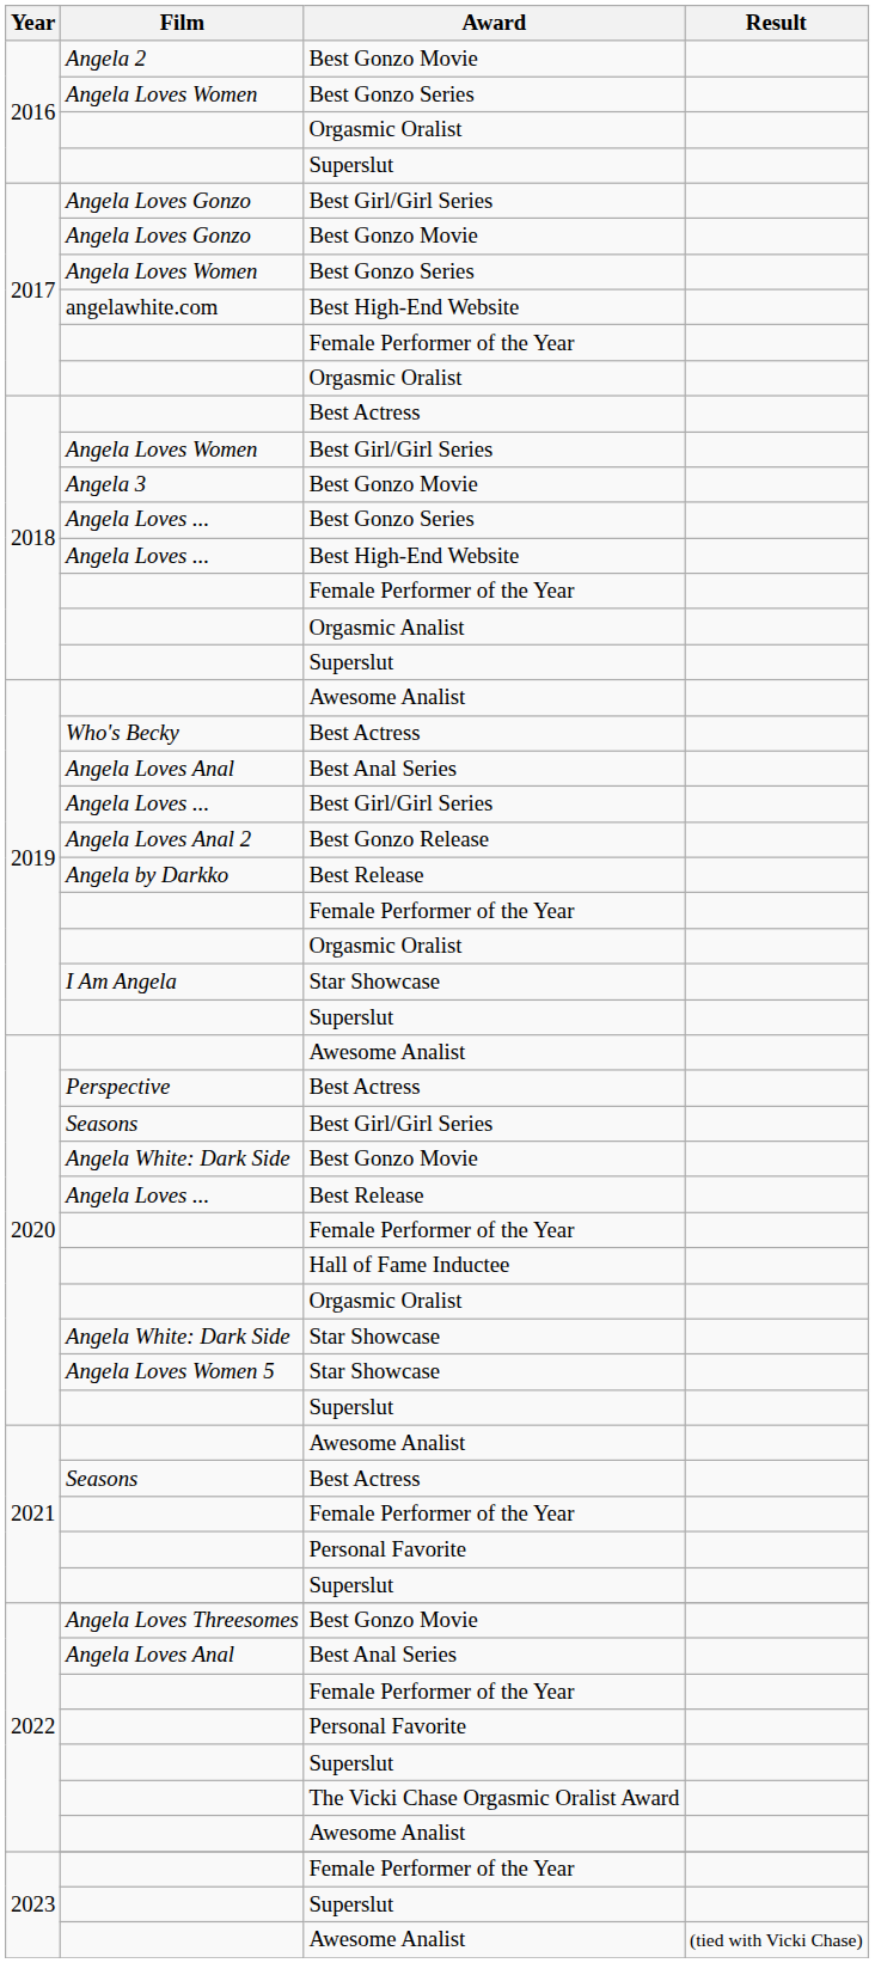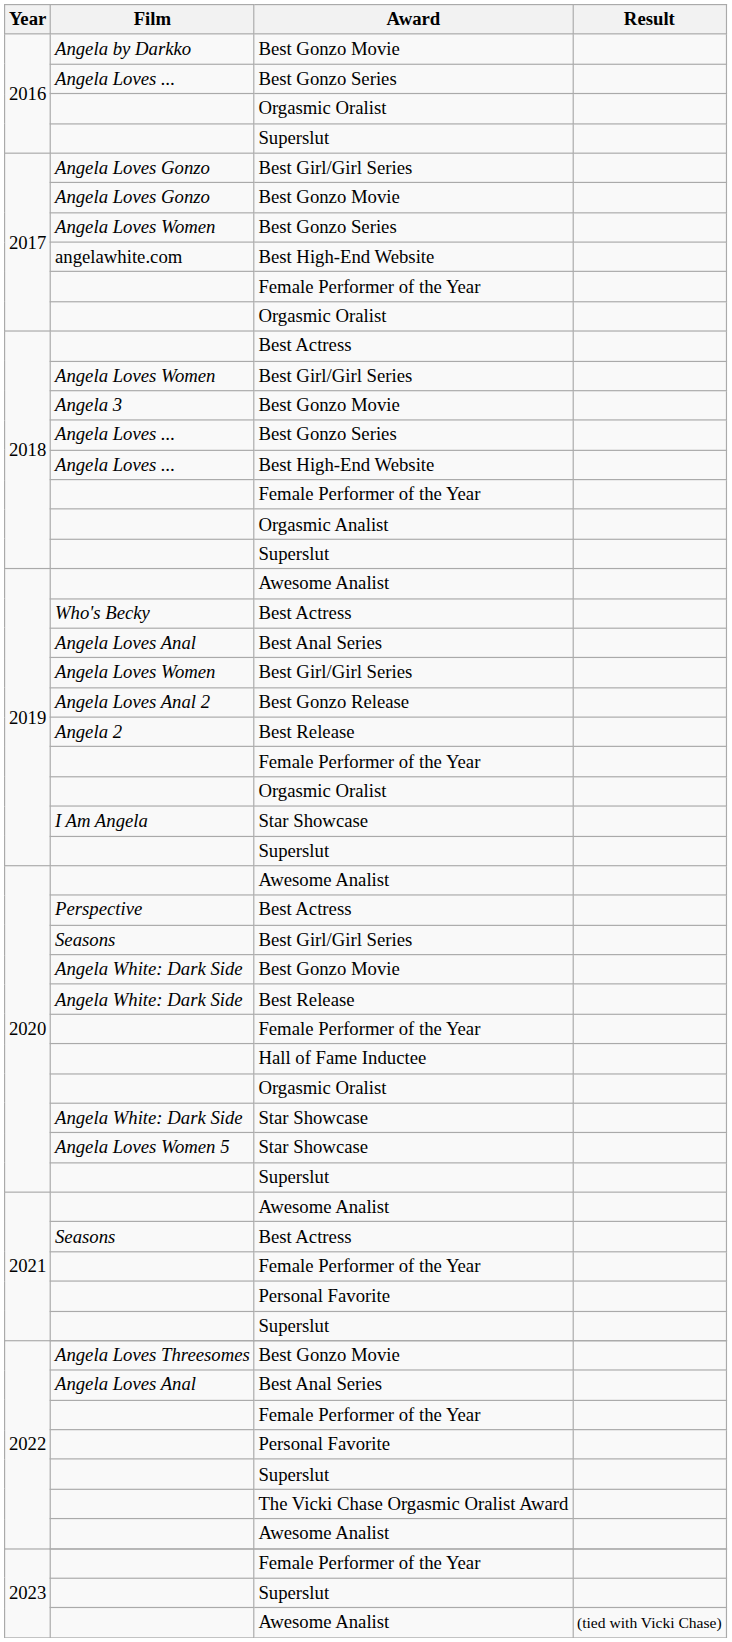 <table class="wikitable">
 <tr>
 <th>Year</th>
 <th>Film</th>
 <th>Award</th>
 <th>Result</th>
 </tr>
 <tr>
 <td rowspan="4">2016</td>
-<td><em>Angela 2</em></td>
+<td><em>Angela by Darkko</em></td>
 <td>Best Gonzo Movie</td>
 <td></td>
 </tr>
 <tr>
-<td><em>Angela Loves Women</em></td>
+<td><em>Angela Loves ...</em></td>
 <td>Best Gonzo Series</td>
 <td></td>
 </tr>
 <tr>
 <td></td>
 <td>Orgasmic Oralist</td>
 <td></td>
 </tr>
 <tr>
 <td></td>
 <td>Superslut</td>
 <td></td>
 </tr>
 <tr>
 <td rowspan="6">2017</td>
 <td><em>Angela Loves Gonzo</em></td>
 <td>Best Girl/Girl Series</td>
 <td></td>
 </tr>
 <tr>
 <td><em>Angela Loves Gonzo</em></td>
 <td>Best Gonzo Movie</td>
 <td></td>
 </tr>
 <tr>
 <td><em>Angela Loves Women</em></td>
 <td>Best Gonzo Series</td>
 <td></td>
 </tr>
 <tr>
 <td>angelawhite.com</td>
 <td>Best High-End Website</td>
 <td></td>
 </tr>
 <tr>
 <td></td>
 <td>Female Performer of the Year</td>
 <td></td>
 </tr>
 <tr>
 <td></td>
 <td>Orgasmic Oralist</td>
 <td></td>
 </tr>
 <tr>
 <td rowspan="8">2018</td>
 <td></td>
 <td>Best Actress</td>
 <td></td>
 </tr>
 <tr>
 <td><em>Angela Loves Women</em></td>
 <td>Best Girl/Girl Series</td>
 <td></td>
 </tr>
 <tr>
 <td><em>Angela 3</em></td>
 <td>Best Gonzo Movie</td>
 <td></td>
 </tr>
 <tr>
 <td><em>Angela Loves ...</em></td>
 <td>Best Gonzo Series</td>
 <td></td>
 </tr>
 <tr>
 <td><em>Angela Loves ...</em></td>
 <td>Best High-End Website</td>
 <td></td>
 </tr>
 <tr>
 <td></td>
 <td>Female Performer of the Year</td>
 <td></td>
 </tr>
 <tr>
 <td></td>
 <td>Orgasmic Analist</td>
 <td></td>
 </tr>
 <tr>
 <td></td>
 <td>Superslut</td>
 <td></td>
 </tr>
 <tr>
 <td rowspan="10">2019</td>
 <td></td>
 <td>Awesome Analist</td>
 <td></td>
 </tr>
 <tr>
 <td><em>Who's Becky</em></td>
 <td>Best Actress</td>
 <td></td>
 </tr>
 <tr>
 <td><em>Angela Loves Anal</em></td>
 <td>Best Anal Series</td>
 <td></td>
 </tr>
 <tr>
-<td><em>Angela Loves ...</em></td>
+<td><em>Angela Loves Women</em></td>
 <td>Best Girl/Girl Series</td>
 <td></td>
 </tr>
 <tr>
 <td><em>Angela Loves Anal 2</em></td>
 <td>Best Gonzo Release</td>
 <td></td>
 </tr>
 <tr>
-<td><em>Angela by Darkko</em></td>
+<td><em>Angela 2</em></td>
 <td>Best Release</td>
 <td></td>
 </tr>
 <tr>
 <td></td>
 <td>Female Performer of the Year</td>
 <td></td>
 </tr>
 <tr>
 <td></td>
 <td>Orgasmic Oralist</td>
 <td></td>
 </tr>
 <tr>
 <td><em>I Am Angela</em></td>
 <td>Star Showcase</td>
 <td></td>
 </tr>
 <tr>
 <td></td>
 <td>Superslut</td>
 <td></td>
 </tr>
 <tr>
 <td rowspan="11">2020</td>
 <td></td>
 <td>Awesome Analist</td>
 <td></td>
 </tr>
 <tr>
 <td><em>Perspective</em></td>
 <td>Best Actress</td>
 <td></td>
 </tr>
 <tr>
 <td><em>Seasons</em></td>
 <td>Best Girl/Girl Series</td>
 <td></td>
 </tr>
 <tr>
 <td><em>Angela White: Dark Side</em></td>
 <td>Best Gonzo Movie</td>
 <td></td>
 </tr>
 <tr>
-<td><em>Angela Loves ...</em></td>
+<td><em>Angela White: Dark Side</em></td>
 <td>Best Release</td>
 <td></td>
 </tr>
 <tr>
 <td></td>
 <td>Female Performer of the Year</td>
 <td></td>
 </tr>
 <tr>
 <td></td>
 <td>Hall of Fame Inductee</td>
 <td></td>
 </tr>
 <tr>
 <td></td>
 <td>Orgasmic Oralist</td>
 <td></td>
 </tr>
 <tr>
 <td><em>Angela White: Dark Side</em></td>
 <td>Star Showcase</td>
 <td></td>
 </tr>
 <tr>
 <td><em>Angela Loves Women 5</em></td>
 <td>Star Showcase</td>
 <td></td>
 </tr>
 <tr>
 <td></td>
 <td>Superslut</td>
 <td></td>
 </tr>
 <tr>
 <td rowspan="5">2021</td>
 <td></td>
 <td>Awesome Analist</td>
 <td></td>
 </tr>
 <tr>
 <td><em>Seasons</em></td>
 <td>Best Actress</td>
 <td></td>
 </tr>
 <tr>
 <td></td>
 <td>Female Performer of the Year</td>
 <td></td>
 </tr>
 <tr>
 <td></td>
 <td>Personal Favorite</td>
 <td></td>
 </tr>
 <tr>
 <td></td>
 <td>Superslut</td>
 <td></td>
 </tr>
 <tr>
 <td rowspan="8">2022</td>
 </tr>
 <tr>
 <td><em>Angela Loves Threesomes</em></td>
 <td>Best Gonzo Movie</td>
 <td></td>
 </tr>
 <tr>
 <td><em>Angela Loves Anal</em></td>
 <td>Best Anal Series</td>
 <td></td>
 </tr>
 <tr>
 <td></td>
 <td>Female Performer of the Year</td>
 <td></td>
 </tr>
 <tr>
 <td></td>
 <td>Personal Favorite</td>
 <td></td>
 </tr>
 <tr>
 <td></td>
 <td>Superslut</td>
 <td></td>
 </tr>
 <tr>
 <td></td>
 <td>The Vicki Chase Orgasmic Oralist Award</td>
 <td></td>
 </tr>
 <tr>
 <td></td>
 <td>Awesome Analist</td>
 <td></td>
 </tr>
 <tr>
 <td rowspan="4">2023</td>
 </tr>
 <tr>
 <td></td>
 <td>Female Performer of the Year</td>
 <td></td>
 </tr>
 <tr>
 <td></td>
 <td>Superslut</td>
 <td></td>
 </tr>
 <tr>
 <td></td>
 <td>Awesome Analist</td>
 <td> <small>(tied with Vicki Chase)</small></td>
 </tr>
 </table>
